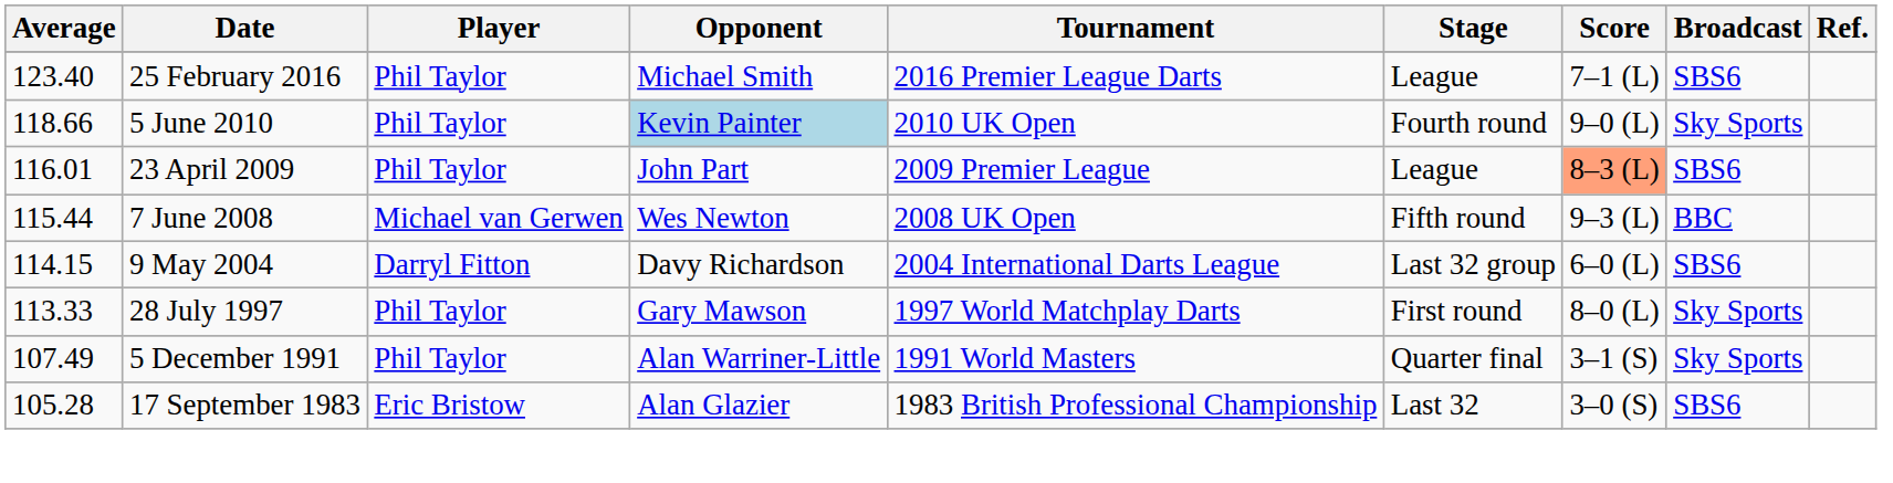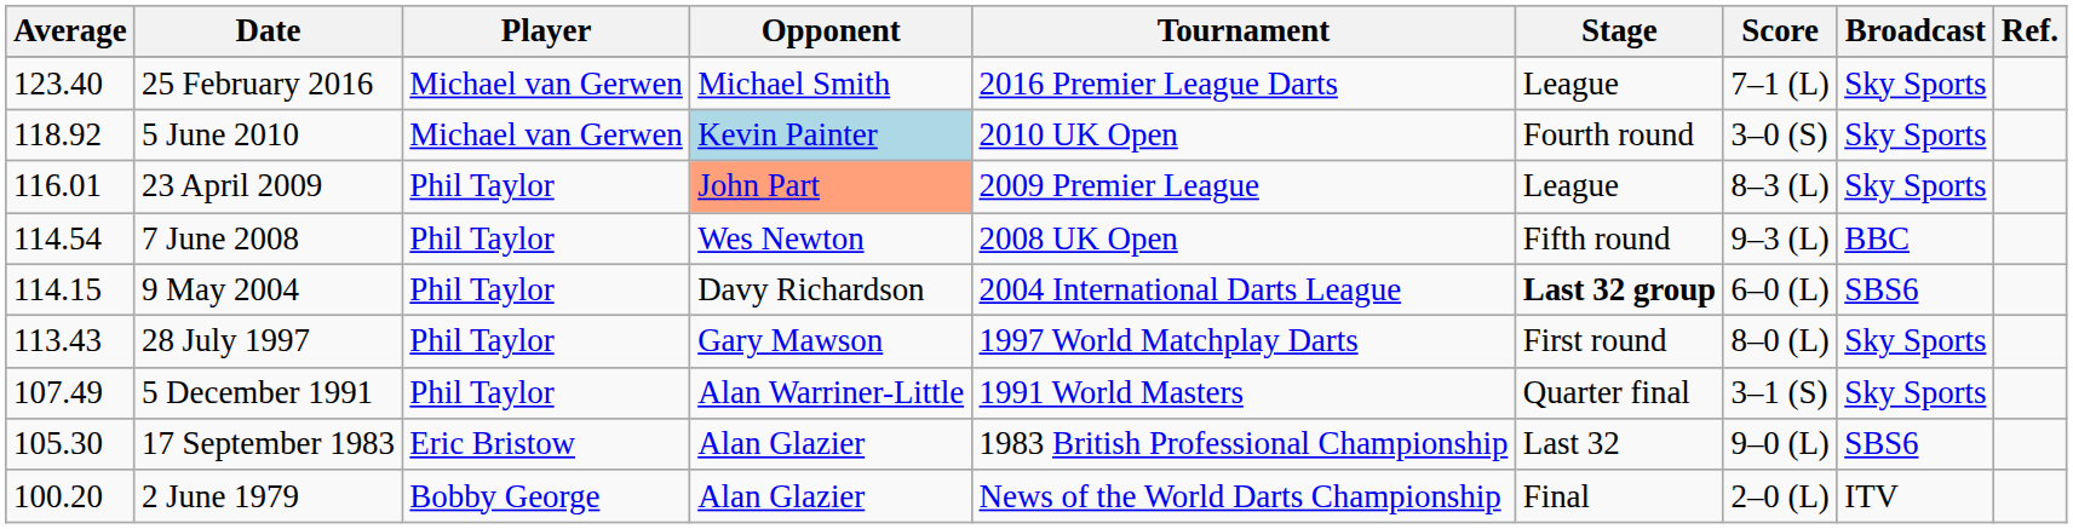 <table class="wikitable">
 <tr>
 <th>Average</th>
 <th>Date</th>
 <th>Player</th>
 <th>Opponent</th>
 <th>Tournament</th>
 <th>Stage</th>
 <th>Score</th>
 <th>Broadcast</th>
 <th>Ref.</th>
 </tr>
 <tr>
 </tr>
 <tr>
 <td>123.40</td>
 <td>25 February 2016</td>
-<td> <a href='#'>Phil Taylor</a></td>
+<td> <a href='#'>Michael van Gerwen</a></td>
 <td><a href='#'>Michael Smith</a></td>
 <td><a href='#'>2016 Premier League Darts</a></td>
 <td>League</td>
 <td>7–1 (L)</td>
-<td><a href='#'>SBS6</a></td>
+<td><a href='#'>Sky Sports</a></td>
 <td></td>
 </tr>
 <tr>
-<td>118.66</td>
+<td>118.92</td>
 <td>5 June 2010</td>
-<td> <a href='#'>Phil Taylor</a></td>
+<td> <a href='#'>Michael van Gerwen</a></td>
 <td style="background: lightblue;"><a href='#'>Kevin Painter</a></td>
 <td><a href='#'>2010 UK Open</a></td>
 <td>Fourth round</td>
-<td>9–0 (L)</td>
+<td>3–0 (S)</td>
 <td><a href='#'>Sky Sports</a></td>
 <td></td>
 </tr>
 <tr>
 <td>116.01</td>
 <td>23 April 2009</td>
 <td> <a href='#'>Phil Taylor</a></td>
-<td><a href='#'>John Part</a></td>
+<td style="background: lightsalmon;"><a href='#'>John Part</a></td>
 <td><a href='#'>2009 Premier League</a></td>
 <td>League</td>
-<td style="background: lightsalmon;">8–3 (L)</td>
-<td><a href='#'>SBS6</a></td>
+<td>8–3 (L)</td>
+<td><a href='#'>Sky Sports</a></td>
 <td></td>
 </tr>
 <tr>
-<td>115.44</td>
+<td>114.54</td>
 <td>7 June 2008</td>
-<td> <a href='#'>Michael van Gerwen</a></td>
+<td> <a href='#'>Phil Taylor</a></td>
 <td><a href='#'>Wes Newton</a></td>
 <td><a href='#'>2008 UK Open</a></td>
 <td>Fifth round</td>
 <td>9–3 (L)</td>
 <td><a href='#'>BBC</a></td>
 <td></td>
 </tr>
 <tr>
 <td>114.15</td>
 <td>9 May 2004</td>
-<td> <a href='#'>Darryl Fitton</a></td>
+<td> <a href='#'>Phil Taylor</a></td>
 <td>Davy Richardson</td>
 <td><a href='#'>2004 International Darts League</a></td>
-<td>Last 32 group</td>
+<td><strong>Last 32 group</strong></td>
 <td>6–0 (L)</td>
 <td><a href='#'>SBS6</a></td>
 <td></td>
 </tr>
 <tr>
-<td>113.33</td>
+<td>113.43</td>
 <td>28 July 1997</td>
 <td> <a href='#'>Phil Taylor</a></td>
 <td><a href='#'>Gary Mawson</a></td>
 <td><a href='#'>1997 World Matchplay Darts</a></td>
 <td>First round</td>
 <td>8–0 (L)</td>
 <td><a href='#'>Sky Sports</a></td>
 <td></td>
 </tr>
 <tr>
 <td>107.49</td>
 <td>5 December 1991</td>
 <td> <a href='#'>Phil Taylor</a></td>
 <td><a href='#'>Alan Warriner-Little</a></td>
 <td><a href='#'>1991 World Masters</a></td>
 <td>Quarter final</td>
 <td>3–1 (S)</td>
 <td><a href='#'>Sky Sports</a></td>
 <td></td>
 </tr>
 <tr>
-<td>105.28</td>
+<td>105.30</td>
 <td>17 September 1983</td>
 <td> <a href='#'>Eric Bristow</a></td>
 <td><a href='#'>Alan Glazier</a></td>
 <td>1983 <a href='#'>British Professional Championship</a></td>
 <td>Last 32</td>
-<td>3–0 (S)</td>
+<td>9–0 (L)</td>
 <td><a href='#'>SBS6</a></td>
 <td></td>
 </tr>
+<tr>
+<td>100.20</td>
+<td>2 June 1979</td>
+<td> <a href='#'>Bobby George</a></td>
+<td><a href='#'>Alan Glazier</a></td>
+<td><a href='#'>News of the World Darts Championship</a></td>
+<td>Final</td>
+<td>2–0 (L)</td>
+<td>ITV</td>
+<td></td>
+</tr>
 </table>
